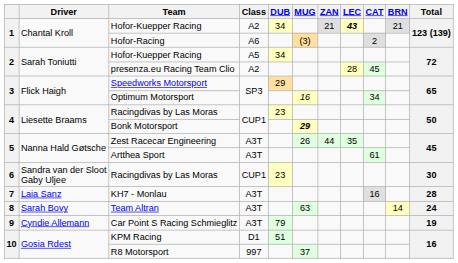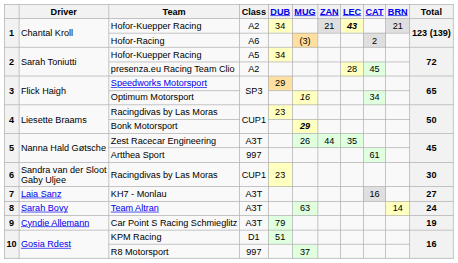 <table class="wikitable" style="font-size: 85%; text-align:center;">
 <tr>
 <th></th>
 <th>Driver</th>
 <th>Team</th>
 <th>Class</th>
 <th><a href='#'>DUB</a><br></th>
 <th><a href='#'>MUG</a><br></th>
 <th><a href='#'>ZAN</a><br></th>
 <th><a href='#'>LEC</a><br></th>
 <th><a href='#'>CAT</a><br></th>
 <th><a href='#'>BRN</a><br></th>
 <th>Total</th>
 </tr>
 <tr>
 <th rowspan=2>1</th>
 <td rowspan=2 align=left> Chantal Kroll</td>
 <td align=left> Hofor-Kuepper Racing</td>
 <td align=center>A2</td>
 <td style="background:#FFFFBF;">34</td>
 <td></td>
 <td style="background:#DFDFDF;">21</td>
 <td style="background:#FFFFBF;"><strong><em>43</em></strong></td>
 <td></td>
 <td style="background:#DFDFDF;">21</td>
 <th rowspan=2>123 (139)</th>
 </tr>
 <tr>
 <td align=left> Hofor-Racing</td>
 <td algin=center>A6</td>
 <td></td>
 <td style="background:#FFDF9F;">(3)</td>
 <td></td>
 <td></td>
 <td style="background:#DFDFDF;">2</td>
 <td></td>
 </tr>
 <tr>
 <th rowspan=2>2</th>
 <td rowspan=2 align=left> Sarah Toniutti</td>
 <td align=left> Hofor-Kuepper Racing</td>
 <td align=center>A5</td>
 <td style="background:#FFFFBF;">34</td>
 <td></td>
 <td></td>
 <td></td>
 <td></td>
 <td></td>
 <th rowspan=2>72</th>
 </tr>
 <tr>
 <td align=left> presenza.eu Racing Team Clio</td>
 <td align=center>A2</td>
 <td></td>
 <td></td>
 <td></td>
 <td style="background:#FFFFBF;">28</td>
 <td style="background:#DFFFDF;">45</td>
 <td></td>
 </tr>
 <tr>
 <th rowspan=2>3</th>
 <td rowspan=2 align=left> Flick Haigh</td>
 <td align=left> <a href='#'>Speedworks Motorsport</a></td>
 <td rowspan=2 align=center>SP3</td>
 <td style="background:#FFDF9F;">29</td>
 <td></td>
 <td></td>
 <td></td>
 <td></td>
 <td></td>
 <th rowspan=2>65</th>
 </tr>
 <tr>
 <td align=left> Optimum Motorsport</td>
 <td></td>
 <td style="background:#FFFFBF;"><em>16</em></td>
 <td></td>
 <td></td>
 <td style="background:#DFFFDF;">34</td>
 <td></td>
 </tr>
 <tr>
 <th rowspan=2>4</th>
 <td rowspan=2 align=left> Liesette Braams</td>
 <td align=left> Racingdivas by Las Moras</td>
 <td rowspan=2 align=center>CUP1</td>
 <td style="background:#FFFFBF;">23</td>
 <td></td>
 <td></td>
 <td></td>
 <td></td>
 <td></td>
 <th rowspan=2>50</th>
 </tr>
 <tr>
 <td align=left> Bonk Motorsport</td>
 <td></td>
 <td style="background:#FFFFBF;"><strong><em>29</em></strong></td>
 <td></td>
 <td></td>
 <td></td>
 <td></td>
 </tr>
 <tr>
 <th rowspan=2>5</th>
 <td rowspan=2 align=left> Nanna Hald Gøtsche</td>
 <td align=left> Zest Racecar Engineering</td>
 <td align=center>A3T</td>
 <td></td>
 <td style="background:#DFFFDF;">26</td>
 <td style="background:#DFFFDF;">44</td>
 <td style="background:#DFFFDF;">35</td>
 <td></td>
 <td></td>
 <th rowspan=2>45</th>
 </tr>
 <tr>
 <td align=left> Artthea Sport</td>
-<td align=center>A3T</td>
+<td align=center>997</td>
 <td></td>
 <td></td>
 <td></td>
 <td></td>
 <td style="background:#DFFFDF;">61</td>
 <td></td>
 </tr>
 <tr>
 <th>6</th>
 <td align=left> Sandra van der Sloot<br> Gaby Uljee</td>
 <td align=left> Racingdivas by Las Moras</td>
 <td align=center>CUP1</td>
 <td style="background:#FFFFBF;">23</td>
 <td></td>
 <td></td>
 <td></td>
 <td></td>
 <td></td>
 <th>30</th>
 </tr>
 <tr>
 <th>7</th>
 <td align=left> <a href='#'>Laia Sanz</a></td>
 <td align=left> KH7 - Monlau</td>
 <td align=center>A3T</td>
 <td></td>
 <td></td>
 <td></td>
 <td></td>
 <td style="background:#DFDFDF;">16</td>
 <td></td>
-<th>28</th>
+<th>27</th>
 </tr>
 <tr>
 <th>8</th>
 <td align=left> <a href='#'>Sarah Bovy</a></td>
 <td align=left> <a href='#'>Team Altran</a></td>
 <td align=center>A3T</td>
 <td></td>
 <td style="background:#DFFFDF;">63</td>
 <td></td>
 <td></td>
 <td></td>
 <td style="background:#FFFFBF;">14</td>
 <th>24</th>
 </tr>
 <tr>
 <th>9</th>
 <td align=left> <a href='#'>Cyndie Allemann</a></td>
 <td align=left> Car Point S Racing Schmieglitz</td>
 <td align=center>A3T</td>
 <td style="background:#DFFFDF;">79</td>
 <td></td>
 <td></td>
 <td></td>
 <td></td>
 <td></td>
 <th>19</th>
 </tr>
 <tr>
 <th rowspan=2>10</th>
 <td rowspan=2 align=left> <a href='#'>Gosia Rdest</a></td>
 <td align=left> KPM Racing</td>
 <td align=center>D1</td>
 <td style="background:#DFFFDF;">51</td>
 <td></td>
 <td></td>
 <td></td>
 <td></td>
 <td></td>
 <th rowspan=2>16</th>
 </tr>
 <tr>
 <td align=left> R8 Motorsport</td>
 <td align=center>997</td>
 <td></td>
 <td style="background:#DFFFDF;">37</td>
 <td></td>
 <td></td>
 <td></td>
 <td></td>
 </tr>
 </table>
